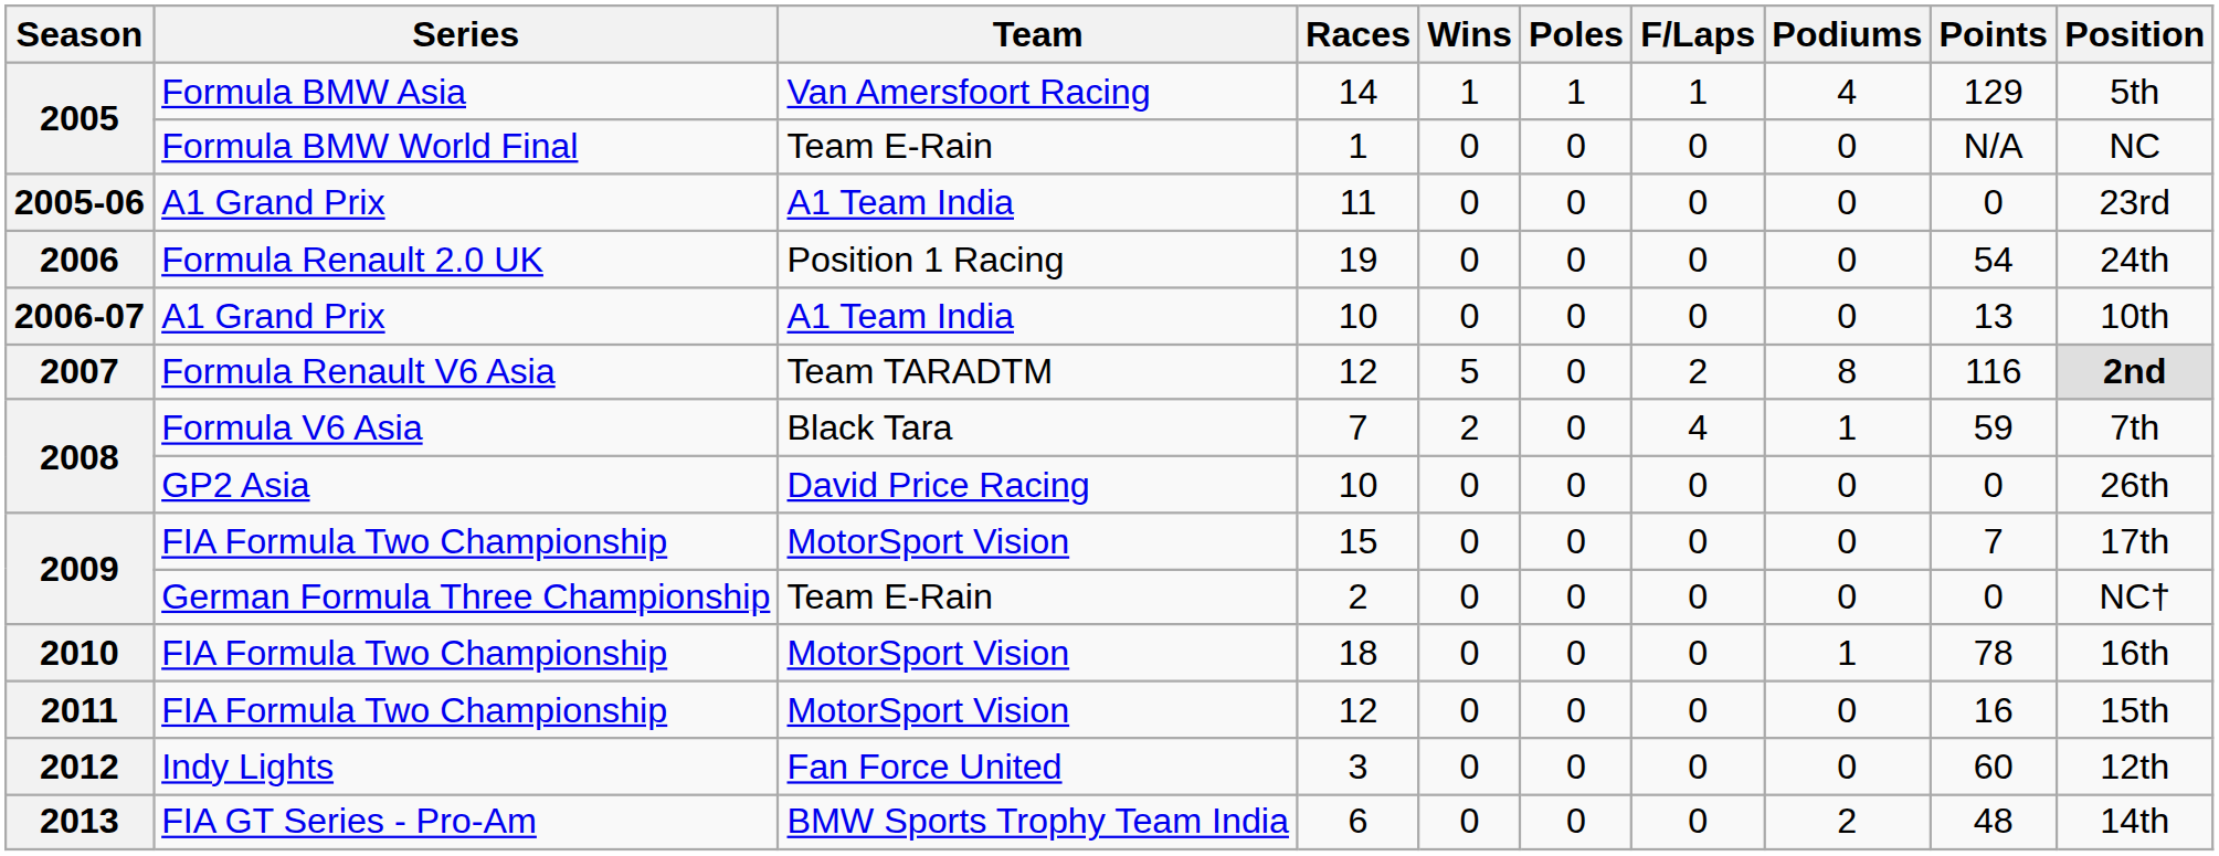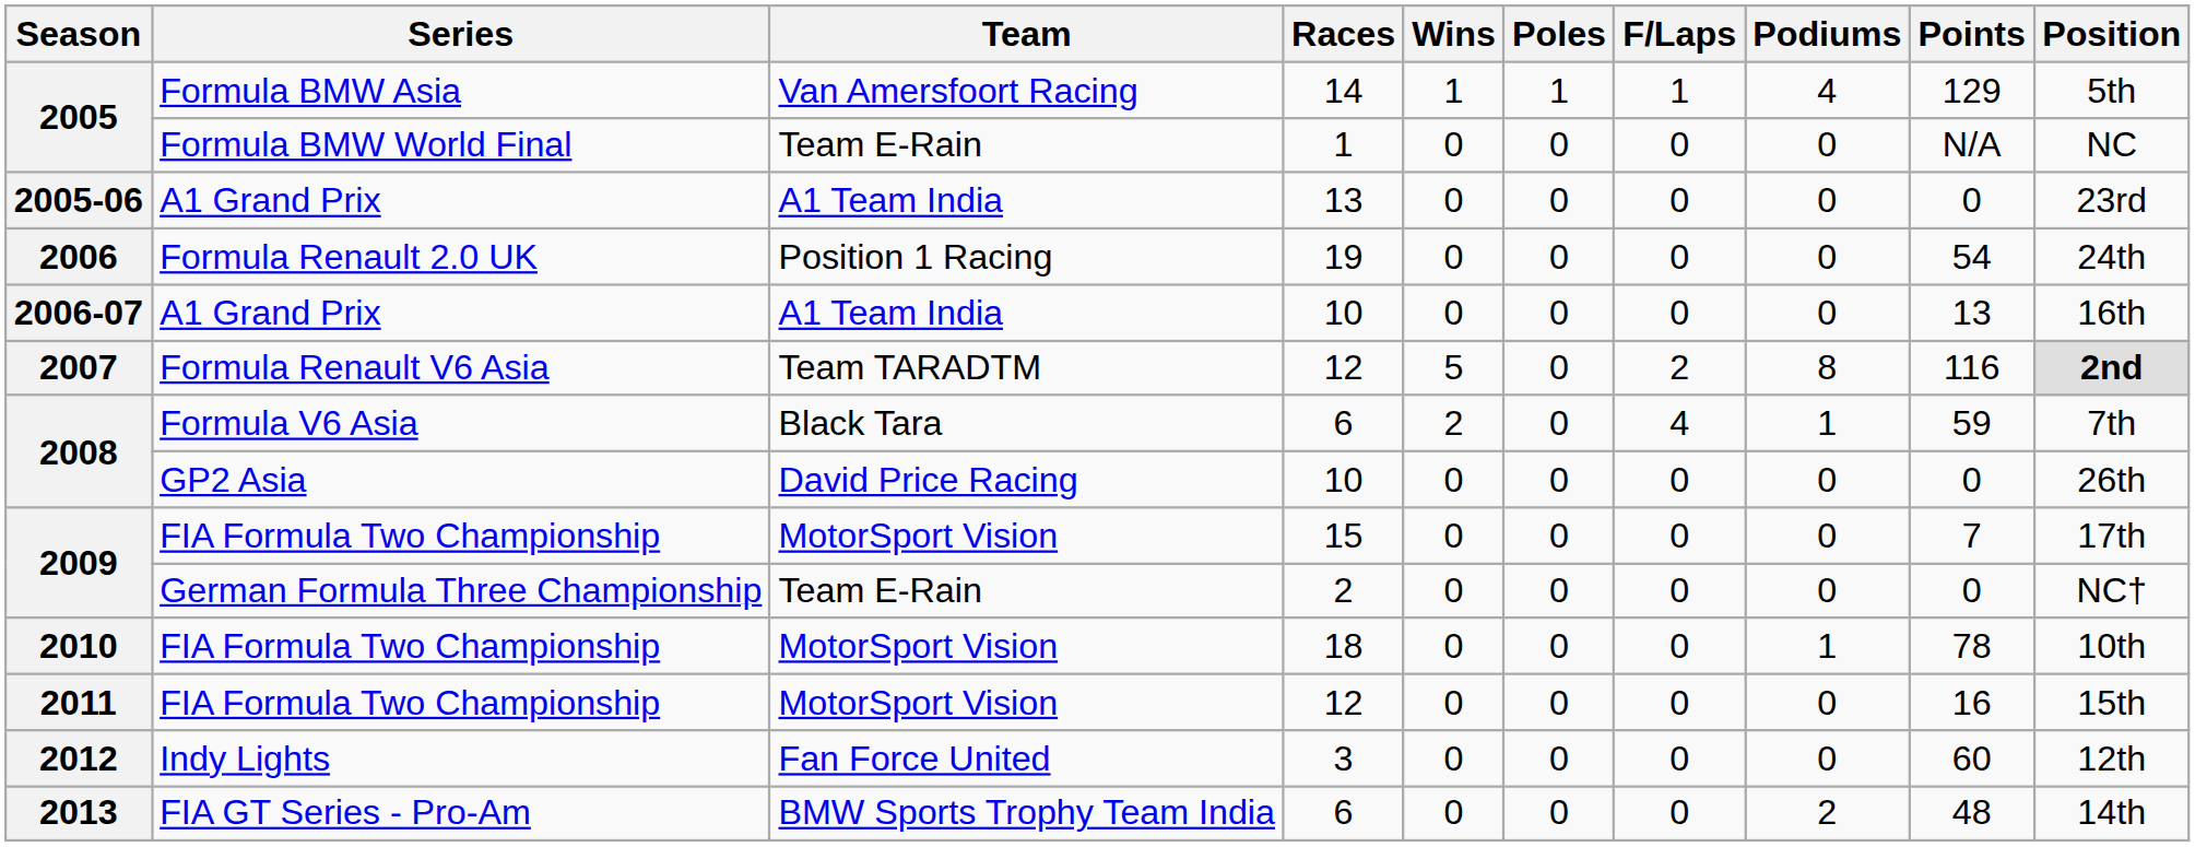 <table class="wikitable" style="font-size: 90%; text-align:center">
 <tr>
 <th>Season</th>
 <th>Series</th>
 <th>Team</th>
 <th>Races</th>
 <th>Wins</th>
 <th>Poles</th>
 <th>F/Laps</th>
 <th>Podiums</th>
 <th>Points</th>
 <th>Position</th>
 </tr>
 <tr>
 <th rowspan=2>2005</th>
 <td align=left><a href='#'>Formula BMW Asia</a></td>
 <td align=left><a href='#'>Van Amersfoort Racing</a></td>
 <td>14</td>
 <td>1</td>
 <td>1</td>
 <td>1</td>
 <td>4</td>
 <td>129</td>
 <td>5th</td>
 </tr>
 <tr>
 <td align=left><a href='#'>Formula BMW World Final</a></td>
 <td align=left>Team E-Rain</td>
 <td>1</td>
 <td>0</td>
 <td>0</td>
 <td>0</td>
 <td>0</td>
 <td>N/A</td>
 <td>NC</td>
 </tr>
 <tr>
 <th>2005-06</th>
 <td align=left><a href='#'>A1 Grand Prix</a></td>
 <td align=left><a href='#'>A1 Team India</a></td>
-<td>11</td>
+<td>13</td>
 <td>0</td>
 <td>0</td>
 <td>0</td>
 <td>0</td>
 <td>0</td>
 <td>23rd</td>
 </tr>
 <tr>
 <th>2006</th>
 <td align=left><a href='#'>Formula Renault 2.0 UK</a></td>
 <td align=left>Position 1 Racing</td>
 <td>19</td>
 <td>0</td>
 <td>0</td>
 <td>0</td>
 <td>0</td>
 <td>54</td>
 <td>24th</td>
 </tr>
 <tr>
 <th>2006-07</th>
 <td align=left><a href='#'>A1 Grand Prix</a></td>
 <td align=left><a href='#'>A1 Team India</a></td>
 <td>10</td>
 <td>0</td>
 <td>0</td>
 <td>0</td>
 <td>0</td>
 <td>13</td>
-<td>10th</td>
+<td>16th</td>
 </tr>
 <tr>
 <th>2007</th>
 <td align=left><a href='#'>Formula Renault V6 Asia</a></td>
 <td align=left>Team TARADTM</td>
 <td>12</td>
 <td>5</td>
 <td>0</td>
 <td>2</td>
 <td>8</td>
 <td>116</td>
 <td style="background:#DFDFDF;"><strong>2nd</strong></td>
 </tr>
 <tr>
 <th rowspan=2>2008</th>
 <td align=left><a href='#'>Formula V6 Asia</a></td>
 <td align=left>Black Tara</td>
-<td>7</td>
+<td>6</td>
 <td>2</td>
 <td>0</td>
 <td>4</td>
 <td>1</td>
 <td>59</td>
 <td>7th</td>
 </tr>
 <tr>
 <td align=left><a href='#'>GP2 Asia</a></td>
 <td align=left><a href='#'>David Price Racing</a></td>
 <td>10</td>
 <td>0</td>
 <td>0</td>
 <td>0</td>
 <td>0</td>
 <td>0</td>
 <td>26th</td>
 </tr>
 <tr>
 <th rowspan="2">2009</th>
 <td align=left><a href='#'>FIA Formula Two Championship</a></td>
 <td align=left><a href='#'>MotorSport Vision</a></td>
 <td>15</td>
 <td>0</td>
 <td>0</td>
 <td>0</td>
 <td>0</td>
 <td>7</td>
 <td>17th</td>
 </tr>
 <tr>
 <td align=left><a href='#'>German Formula Three Championship</a></td>
 <td align=left>Team E-Rain</td>
 <td>2</td>
 <td>0</td>
 <td>0</td>
 <td>0</td>
 <td>0</td>
 <td>0</td>
 <td>NC†</td>
 </tr>
 <tr>
 <th>2010</th>
 <td align=left><a href='#'>FIA Formula Two Championship</a></td>
 <td align=left><a href='#'>MotorSport Vision</a></td>
 <td>18</td>
 <td>0</td>
 <td>0</td>
 <td>0</td>
 <td>1</td>
 <td>78</td>
-<td>16th</td>
+<td>10th</td>
 </tr>
 <tr>
 <th>2011</th>
 <td align=left><a href='#'>FIA Formula Two Championship</a></td>
 <td align=left><a href='#'>MotorSport Vision</a></td>
 <td>12</td>
 <td>0</td>
 <td>0</td>
 <td>0</td>
 <td>0</td>
 <td>16</td>
 <td>15th</td>
 </tr>
 <tr>
 <th>2012</th>
 <td align=left><a href='#'>Indy Lights</a></td>
 <td align=left><a href='#'>Fan Force United</a></td>
 <td>3</td>
 <td>0</td>
 <td>0</td>
 <td>0</td>
 <td>0</td>
 <td>60</td>
 <td>12th</td>
 </tr>
 <tr>
 <th>2013</th>
 <td align=left><a href='#'>FIA GT Series - Pro-Am</a></td>
 <td align=left><a href='#'>BMW Sports Trophy Team India</a></td>
 <td>6</td>
 <td>0</td>
 <td>0</td>
 <td>0</td>
 <td>2</td>
 <td>48</td>
 <td>14th</td>
 </tr>
 </table>
